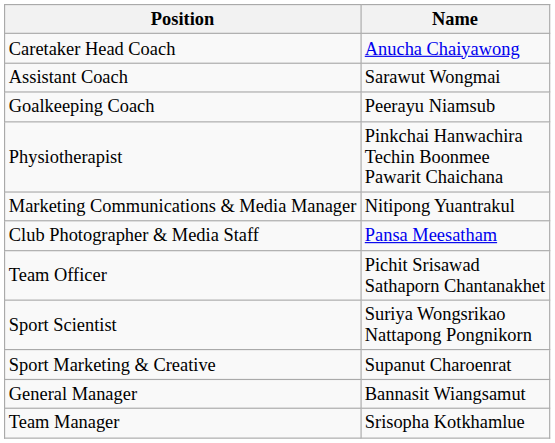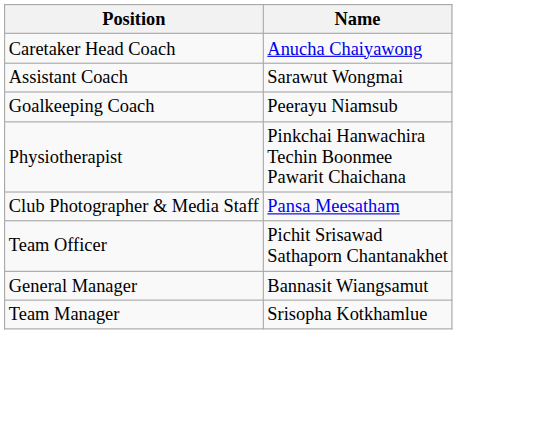 <table class="wikitable">
 <tr>
 <th>Position</th>
 <th>Name</th>
 </tr>
 <tr>
 <td>Caretaker Head Coach</td>
 <td> <a href='#'>Anucha Chaiyawong</a></td>
 </tr>
 <tr>
 <td>Assistant Coach</td>
 <td> Sarawut Wongmai</td>
 </tr>
 <tr>
 <td>Goalkeeping Coach</td>
 <td> Peerayu Niamsub</td>
 </tr>
 <tr>
 <td>Physiotherapist</td>
 <td> Pinkchai Hanwachira <br>  Techin Boonmee <br>  Pawarit Chaichana</td>
 </tr>
 <tr>
-<td>Marketing Communications & Media Manager</td>
-<td> Nitipong Yuantrakul</td>
-</tr>
-<tr>
 <td>Club Photographer & Media Staff</td>
 <td> <a href='#'>Pansa Meesatham</a></td>
 </tr>
 <tr>
 <td>Team Officer</td>
 <td> Pichit Srisawad <br>  Sathaporn Chantanakhet</td>
-</tr>
-<tr>
-<td>Sport Scientist</td>
-<td> Suriya Wongsrikao <br>  Nattapong Pongnikorn</td>
-</tr>
-<tr>
-<td>Sport Marketing & Creative</td>
-<td> Supanut Charoenrat</td>
 </tr>
 <tr>
 <td>General Manager</td>
 <td> Bannasit Wiangsamut</td>
 </tr>
 <tr>
 <td>Team Manager</td>
 <td> Srisopha Kotkhamlue</td>
 </tr>
 </table>
